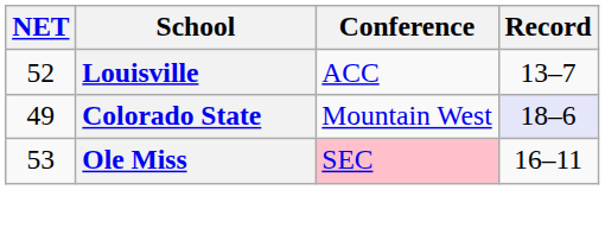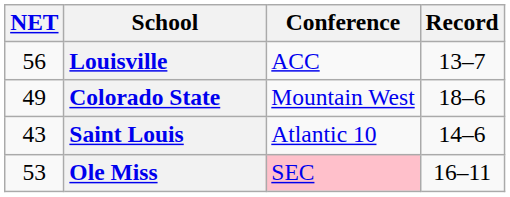 <table class="wikitable sortable plainrowheaders">
 <tr>
 <th scope="col"><a href='#'>NET</a></th>
 <th scope="col" style="width: 130px;">School</th>
 <th scope="col">Conference</th>
 <th scope="col">Record</th>
 </tr>
 <tr>
-<td align=center>52</td>
+<td align=center>56</td>
 <th scope="row" style="text-align:left"><a href='#'>Louisville</a></th>
 <td><a href='#'>ACC</a></td>
 <td align=center>13–7</td>
 </tr>
 <tr>
 <td align=center>49</td>
 <th scope="row" style="text-align:left"><a href='#'>Colorado State</a></th>
 <td><a href='#'>Mountain West</a></td>
-<td align=center style="background: lavender;">18–6</td>
+<td align=center>18–6</td>
+</tr>
+<tr>
+<td align=center>43</td>
+<th scope="row" style="text-align:left"><a href='#'>Saint Louis</a></th>
+<td><a href='#'>Atlantic 10</a></td>
+<td align=center>14–6</td>
 </tr>
 <tr>
 <td align=center>53</td>
 <th scope="row" style="text-align:left"><a href='#'>Ole Miss</a></th>
 <td style="background: pink;"><a href='#'>SEC</a></td>
 <td align=center>16–11</td>
 </tr>
 </table>
